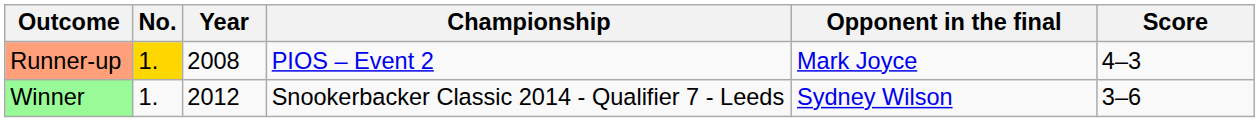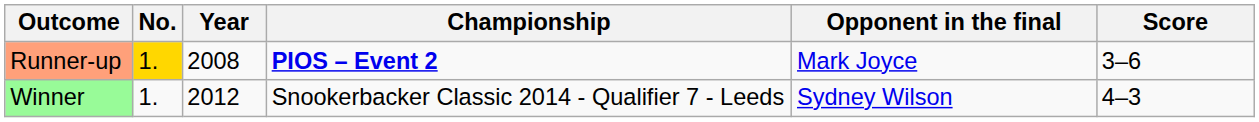 <table class="sortable wikitable">
 <tr>
 <th width="80">Outcome</th>
 <th width="20">No.</th>
 <th width="50">Year</th>
 <th style="width:350px;">Championship</th>
 <th style="width:200px;">Opponent in the final</th>
 <th style="width:100px;">Score</th>
 </tr>
 <tr>
 <td style="background:#ffa07a;">Runner-up</td>
 <td style="background: gold;">1.</td>
 <td>2008</td>
-<td><a href='#'>PIOS – Event 2</a></td>
+<td><strong><a href='#'>PIOS – Event 2</a></strong></td>
 <td> <a href='#'>Mark Joyce</a></td>
-<td>4–3</td>
+<td>3–6</td>
 </tr>
 <tr>
 <td style="background:#98fb98">Winner</td>
 <td>1.</td>
 <td>2012</td>
 <td>Snookerbacker Classic 2014 - Qualifier 7 - Leeds</td>
 <td> <a href='#'>Sydney Wilson</a></td>
-<td>3–6</td>
+<td>4–3</td>
 </tr>
 </table>
